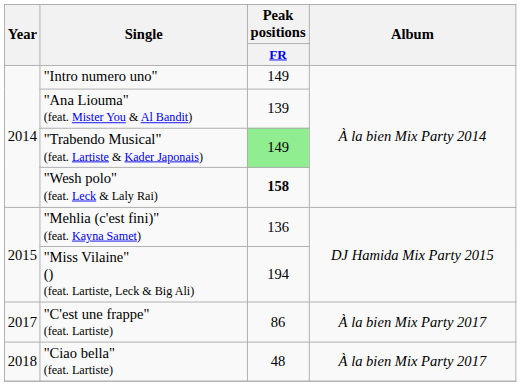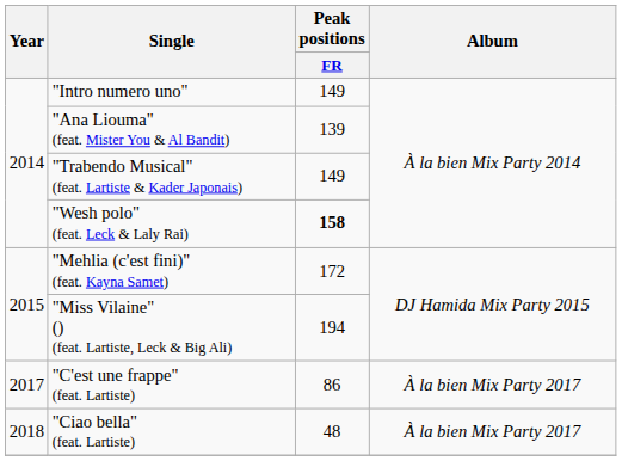 <table class="wikitable">
 <tr>
 <th align="center" rowspan="2" width="10">Year</th>
 <th align="center" rowspan="2" width="220">Single</th>
 <th align="center" colspan="1" width="20">Peak positions</th>
 <th align="center" rowspan="2" width="220">Album</th>
 </tr>
 <tr>
 <th scope="col" style="width:3em;font-size:90%;"><a href='#'>FR</a><br></th>
 </tr>
 <tr>
 <td style="text-align:center;" rowspan=4>2014</td>
 <td>"Intro numero uno"</td>
 <td style="text-align:center;">149</td>
 <td style="text-align:center;" rowspan=4><em>À la bien Mix Party 2014</em></td>
 </tr>
 <tr>
 <td>"Ana Liouma" <br><small>(feat. <a href='#'>Mister You</a> & <a href='#'>Al Bandit</a>)</small></td>
 <td style="text-align:center;">139</td>
 </tr>
 <tr>
 <td>"Trabendo Musical" <br><small>(feat. <a href='#'>Lartiste</a> & <a href='#'>Kader Japonais</a>)</small></td>
-<td style="background: lightgreen; text-align:center;">149</td>
+<td style="text-align:center;">149</td>
 </tr>
 <tr>
 <td>"Wesh polo" <br><small>(feat. <a href='#'>Leck</a> & Laly Rai)</small></td>
 <td style="text-align:center;"><strong>158</strong></td>
 </tr>
 <tr>
 <td style="text-align:center;" rowspan=2>2015</td>
 <td>"Mehlia (c'est fini)"<br><small>(feat. <a href='#'>Kayna Samet</a>)</small></td>
-<td style="text-align:center;">136</td>
+<td style="text-align:center;">172</td>
 <td style="text-align:center;" rowspan=2><em>DJ Hamida Mix Party 2015</em></td>
 </tr>
 <tr>
 <td>"Miss Vilaine"<br>()<br><small>(feat. Lartiste, Leck & Big Ali)</small></td>
 <td style="text-align:center;">194</td>
 </tr>
 <tr>
 <td style="text-align:center;">2017</td>
 <td>"C'est une frappe"<br><small>(feat. Lartiste)</small></td>
 <td style="text-align:center;">86</td>
 <td style="text-align:center;"><em>À la bien Mix Party 2017</em></td>
 </tr>
 <tr>
 <td style="text-align:center;">2018</td>
 <td>"Ciao bella"<br><small>(feat. Lartiste)</small></td>
 <td style="text-align:center;">48</td>
 <td style="text-align:center;"><em>À la bien Mix Party 2017</em></td>
 </tr>
 <tr>
 </tr>
 </table>
